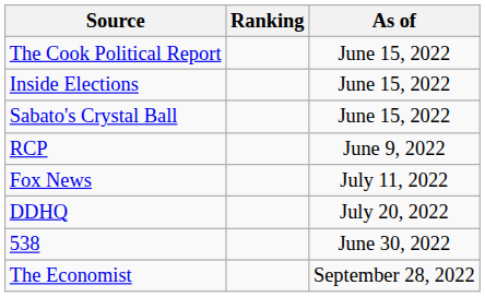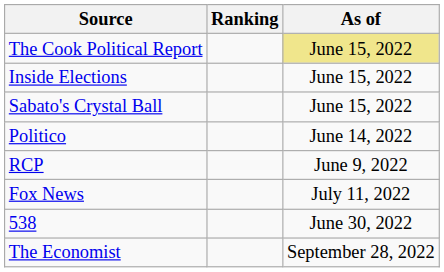 <table class="wikitable" style="text-align:center">
 <tr>
 <th>Source</th>
 <th>Ranking</th>
 <th>As of</th>
 </tr>
 <tr>
 <td align=left><a href='#'>The Cook Political Report</a></td>
 <td></td>
-<td>June 15, 2022</td>
+<td style="background: khaki;">June 15, 2022</td>
 </tr>
 <tr>
 <td align=left><a href='#'>Inside Elections</a></td>
 <td></td>
 <td>June 15, 2022</td>
 </tr>
 <tr>
 <td align=left><a href='#'>Sabato's Crystal Ball</a></td>
 <td></td>
 <td>June 15, 2022</td>
 </tr>
 <tr>
+<td align="left"><a href='#'>Politico</a></td>
+<td></td>
+<td>June 14, 2022</td>
+</tr>
+<tr>
 <td align="left"><a href='#'>RCP</a></td>
 <td></td>
 <td>June 9, 2022</td>
 </tr>
 <tr>
 <td align=left><a href='#'>Fox News</a></td>
 <td></td>
 <td>July 11, 2022</td>
-</tr>
-<tr>
-<td align="left"><a href='#'>DDHQ</a></td>
-<td></td>
-<td>July 20, 2022</td>
 </tr>
 <tr>
 <td align="left"><a href='#'>538</a></td>
 <td></td>
 <td>June 30, 2022</td>
 </tr>
 <tr>
 <td align="left"><a href='#'>The Economist</a></td>
 <td></td>
 <td>September 28, 2022</td>
 </tr>
 </table>
